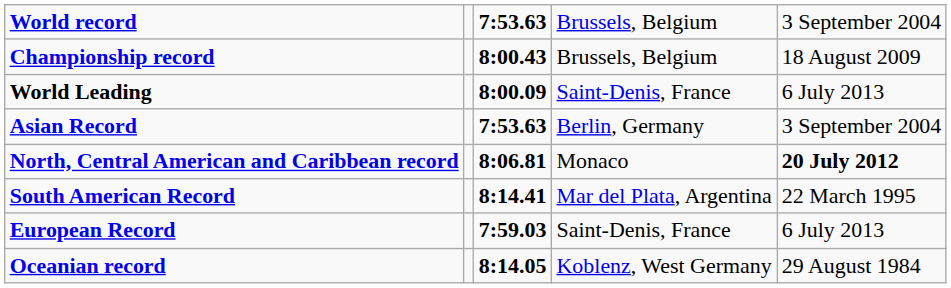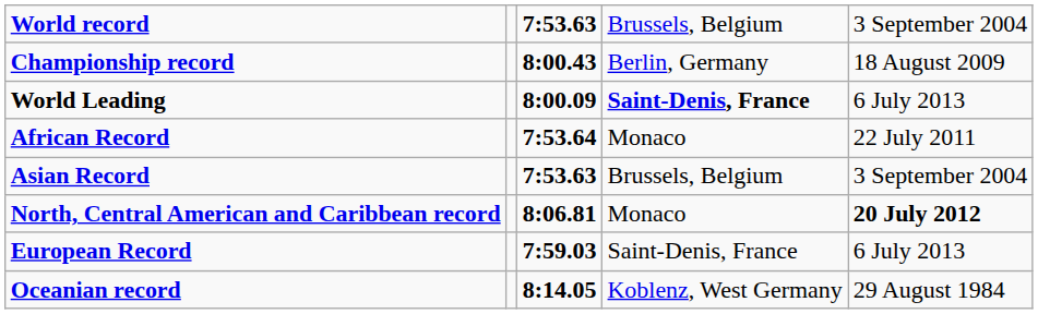 <table class="wikitable">
 <tr>
 <td><strong><a href='#'>World record</a></strong></td>
 <td></td>
 <td><strong>7:53.63</strong></td>
 <td><a href='#'>Brussels</a>, Belgium</td>
 <td>3 September 2004</td>
 </tr>
 <tr>
 <td><strong><a href='#'>Championship record</a></strong></td>
 <td></td>
 <td><strong>8:00.43</strong></td>
-<td>Brussels, Belgium</td>
+<td><a href='#'>Berlin</a>, Germany</td>
 <td>18 August 2009</td>
 </tr>
 <tr>
 <td><strong>World Leading</strong></td>
 <td></td>
 <td><strong>8:00.09</strong></td>
-<td><a href='#'>Saint-Denis</a>, France</td>
+<td><strong><a href='#'>Saint-Denis</a>, France</strong></td>
 <td>6 July 2013</td>
+</tr>
+<tr>
+<td><strong><a href='#'>African Record</a></strong></td>
+<td></td>
+<td><strong>7:53.64</strong></td>
+<td>Monaco</td>
+<td>22 July 2011</td>
 </tr>
 <tr>
 <td><strong><a href='#'>Asian Record</a></strong></td>
 <td></td>
 <td><strong>7:53.63</strong></td>
-<td><a href='#'>Berlin</a>, Germany</td>
+<td>Brussels, Belgium</td>
 <td>3 September 2004</td>
 </tr>
 <tr>
 <td><strong><a href='#'>North, Central American and Caribbean record</a></strong></td>
 <td></td>
 <td><strong>8:06.81</strong></td>
 <td>Monaco</td>
 <td><strong>20 July 2012</strong></td>
-</tr>
-<tr>
-<td><strong><a href='#'>South American Record</a></strong></td>
-<td></td>
-<td><strong>8:14.41</strong></td>
-<td><a href='#'>Mar del Plata</a>, Argentina</td>
-<td>22 March 1995</td>
 </tr>
 <tr>
 <td><strong><a href='#'>European Record</a></strong></td>
 <td></td>
 <td><strong>7:59.03</strong></td>
 <td>Saint-Denis, France</td>
 <td>6 July 2013</td>
 </tr>
 <tr>
 <td><strong><a href='#'>Oceanian record</a></strong></td>
 <td></td>
 <td><strong>8:14.05</strong></td>
 <td><a href='#'>Koblenz</a>, West Germany</td>
 <td>29 August 1984</td>
 </tr>
 </table>
